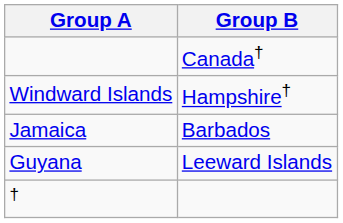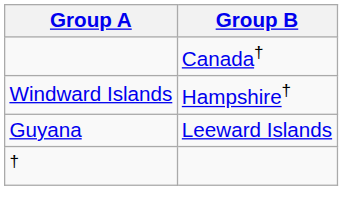 <table class="wikitable">
 <tr>
 <th><strong><a href='#'>Group A</a></strong></th>
 <th><strong><a href='#'>Group B</a></strong></th>
 </tr>
 <tr>
 <td align="centre"></td>
 <td align="centre"> <a href='#'>Canada</a><sup>†</sup></td>
 </tr>
 <tr>
 <td align="centre"> <a href='#'>Windward Islands</a></td>
 <td align="centre"> <a href='#'>Hampshire</a><sup>†</sup></td>
 </tr>
 <tr>
-<td align="centre"> <a href='#'>Jamaica</a></td>
-<td align="centre"> <a href='#'>Barbados</a></td>
-</tr>
-<tr>
 <td align="centre"> <a href='#'>Guyana</a></td>
 <td align="centre"> <a href='#'>Leeward Islands</a></td>
 </tr>
 <tr>
 <td align="centre"> <sup>†</sup></td>
 <td align="centre"></td>
 </tr>
 </table>
